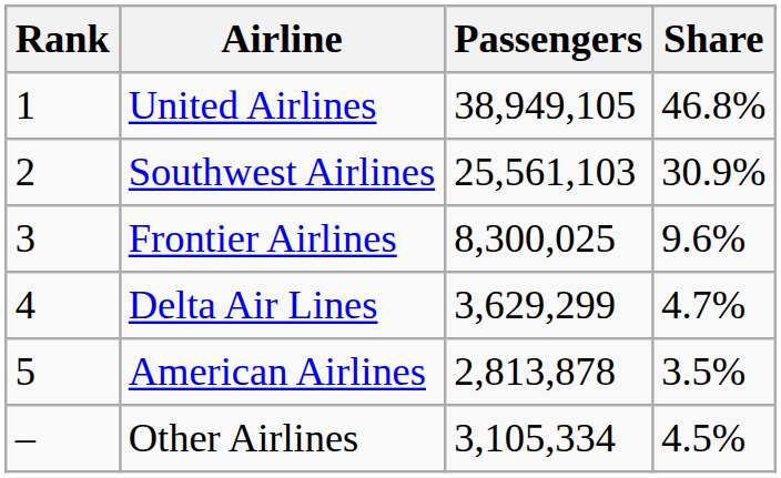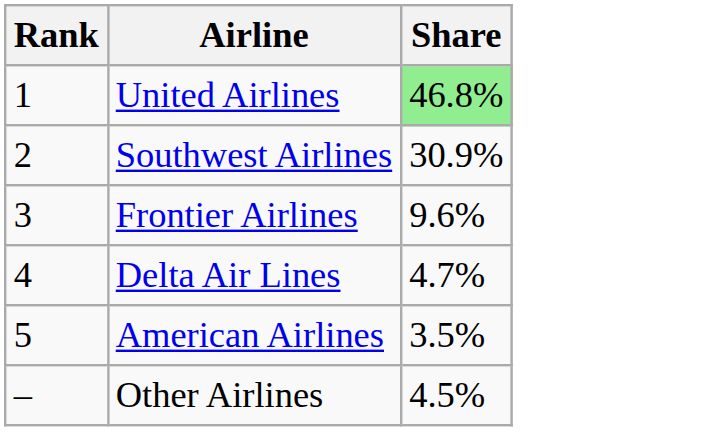 <table class="wikitable sortable" style="font-size: 95%">
 <tr>
 <th>Rank</th>
 <th>Airline</th>
-<th>Passengers</th>
 <th>Share</th>
 </tr>
 <tr>
 <td>1</td>
 <td><a href='#'>United Airlines</a></td>
-<td>38,949,105</td>
-<td>46.8%</td>
+<td style="background: lightgreen;">46.8%</td>
 </tr>
 <tr>
 <td>2</td>
 <td><a href='#'>Southwest Airlines</a></td>
-<td>25,561,103</td>
 <td>30.9%</td>
 </tr>
 <tr>
 <td>3</td>
 <td><a href='#'>Frontier Airlines</a></td>
-<td>8,300,025</td>
 <td>9.6%</td>
 </tr>
 <tr>
 <td>4</td>
 <td><a href='#'>Delta Air Lines</a></td>
-<td>3,629,299</td>
 <td>4.7%</td>
 </tr>
 <tr>
 <td>5</td>
 <td><a href='#'>American Airlines</a></td>
-<td>2,813,878</td>
 <td>3.5%</td>
 </tr>
 <tr>
 <td>–</td>
 <td>Other Airlines</td>
-<td>3,105,334</td>
 <td>4.5%</td>
 </tr>
 </table>
